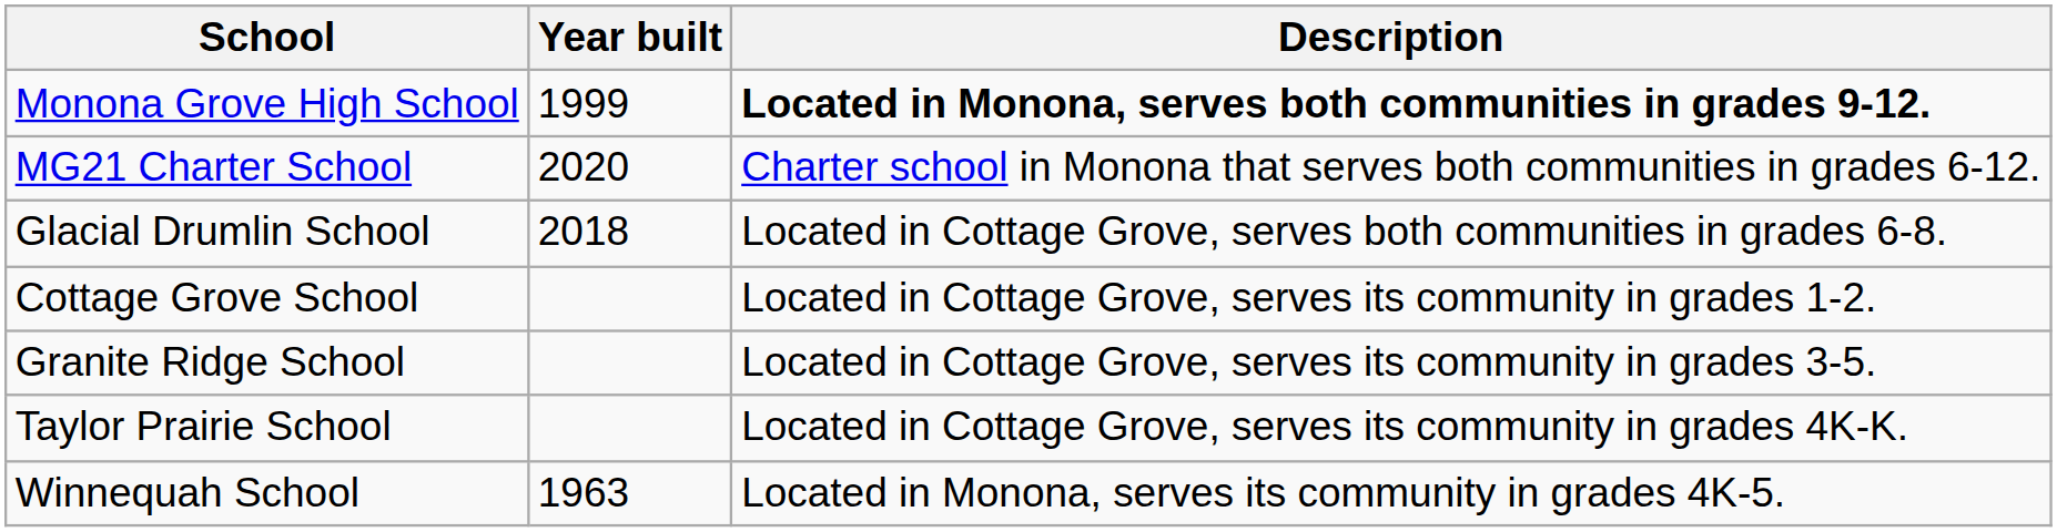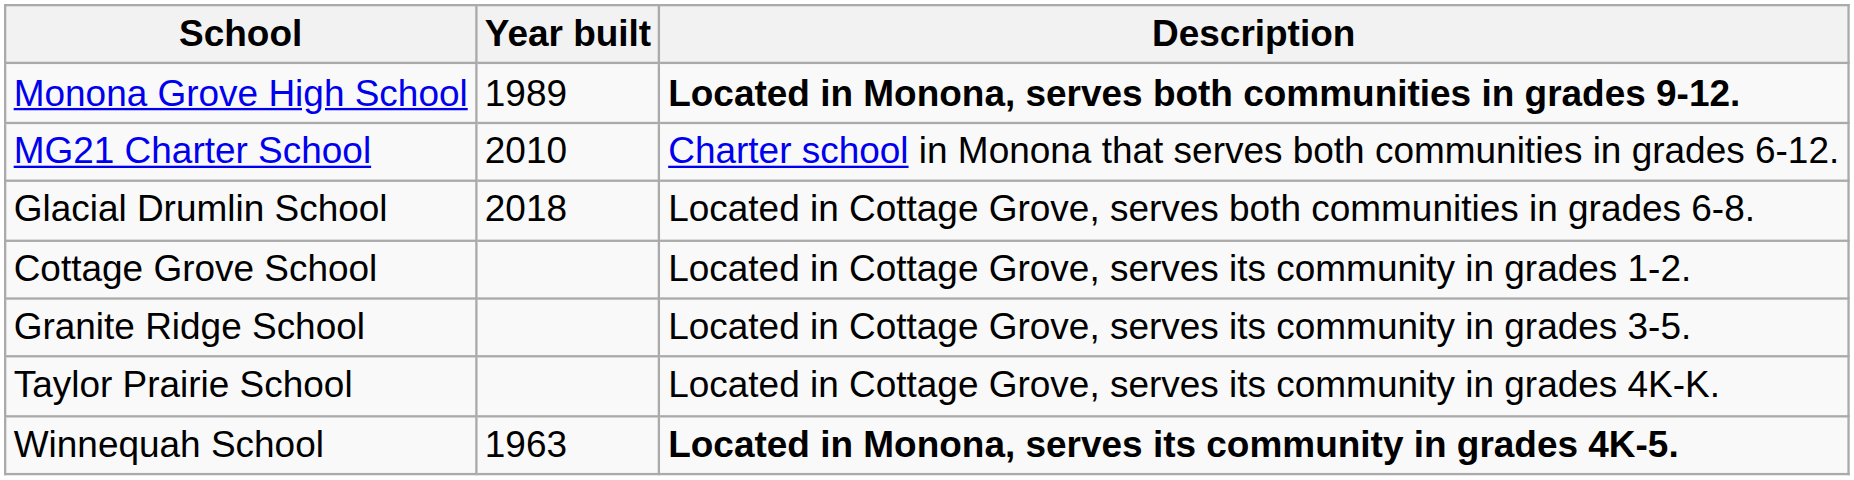 <table class="wikitable">
 <tr>
 <th>School</th>
 <th>Year built</th>
 <th>Description</th>
 </tr>
 <tr>
 <td><a href='#'>Monona Grove High School</a></td>
-<td>1999</td>
+<td>1989</td>
 <td><strong>Located in Monona, serves both communities in grades 9-12.</strong></td>
 </tr>
 <tr>
 <td><a href='#'>MG21 Charter School</a></td>
-<td>2020</td>
+<td>2010</td>
 <td><a href='#'>Charter school</a> in Monona that serves both communities in grades 6-12.</td>
 </tr>
 <tr>
 <td>Glacial Drumlin School</td>
 <td>2018</td>
 <td>Located in Cottage Grove, serves both communities in grades 6-8.</td>
 </tr>
 <tr>
 <td>Cottage Grove School</td>
 <td></td>
 <td>Located in Cottage Grove, serves its community in grades 1-2.</td>
 </tr>
 <tr>
 <td>Granite Ridge School</td>
 <td></td>
 <td>Located in Cottage Grove, serves its community in grades 3-5.</td>
 </tr>
 <tr>
 <td>Taylor Prairie School</td>
 <td></td>
 <td>Located in Cottage Grove, serves its community in grades 4K-K.</td>
 </tr>
 <tr>
 <td>Winnequah School</td>
 <td>1963</td>
-<td>Located in Monona, serves its community in grades 4K-5.</td>
+<td><strong>Located in Monona, serves its community in grades 4K-5.</strong></td>
 </tr>
 </table>
